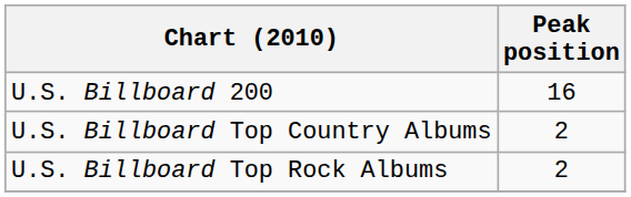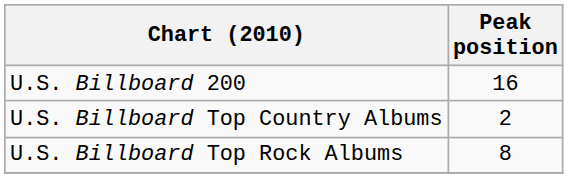 <table class="wikitable">
 <tr>
 <th>Chart (2010)</th>
 <th>Peak<br>position</th>
 </tr>
 <tr>
 <td>U.S. <em>Billboard</em> 200</td>
 <td align="center">16</td>
 </tr>
 <tr>
 <td>U.S. <em>Billboard</em> Top Country Albums</td>
 <td align="center">2</td>
 </tr>
 <tr>
 <td>U.S. <em>Billboard</em> Top Rock Albums</td>
-<td align="center">2</td>
+<td align="center">8</td>
 </tr>
 <tr>
 </tr>
 </table>
